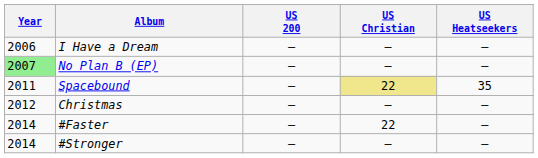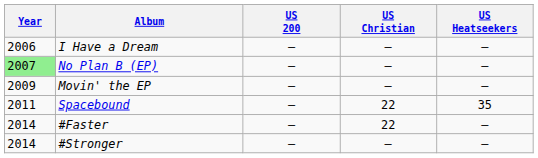 <table class="wikitable">
 <tr>
 <th style="width:50px;"><small><a href='#'>Year</a></small></th>
 <th style="width:200px;"><small><a href='#'>Album</a></small></th>
 <th style="width:100px;"><small><a href='#'>US<br>200</a></small></th>
 <th style="width:100px;"><small><a href='#'>US<br>Christian</a></small></th>
 <th style="width:100px;"><small><a href='#'>US<br>Heatseekers</a></small></th>
 </tr>
 <tr>
 <td>2006</td>
 <td><em>I Have a Dream</em></td>
 <td style="text-align:center;">—</td>
 <td style="text-align:center;">—</td>
 <td style="text-align:center;">—</td>
 </tr>
 <tr>
 <td style="background: lightgreen;">2007</td>
 <td><em><a href='#'>No Plan B (EP)</a></em></td>
 <td style="text-align:center;">—</td>
 <td style="text-align:center;">—</td>
 <td style="text-align:center;">—</td>
 </tr>
 <tr>
+<td>2009</td>
+<td><em>Movin' the EP</em></td>
+<td style="text-align:center;">—</td>
+<td style="text-align:center;">—</td>
+<td style="text-align:center;">—</td>
+</tr>
+<tr>
 <td>2011</td>
 <td><em><a href='#'>Spacebound</a></em></td>
 <td style="text-align:center;">—</td>
-<td style="background: khaki; text-align:center;">22</td>
+<td style="text-align:center;">22</td>
 <td style="text-align:center;">35</td>
-</tr>
-<tr>
-<td>2012</td>
-<td><em>Christmas</em></td>
-<td style="text-align:center;">—</td>
-<td style="text-align:center;">—</td>
-<td style="text-align:center;">—</td>
 </tr>
 <tr>
 <td>2014</td>
 <td><em>#Faster</em></td>
 <td style="text-align:center;">—</td>
 <td style="text-align:center;">22</td>
 <td style="text-align:center;">—</td>
 </tr>
 <tr>
 <td>2014</td>
 <td><em>#Stronger</em></td>
 <td style="text-align:center;">—</td>
 <td style="text-align:center;">—</td>
 <td style="text-align:center;">—</td>
 </tr>
 </table>
